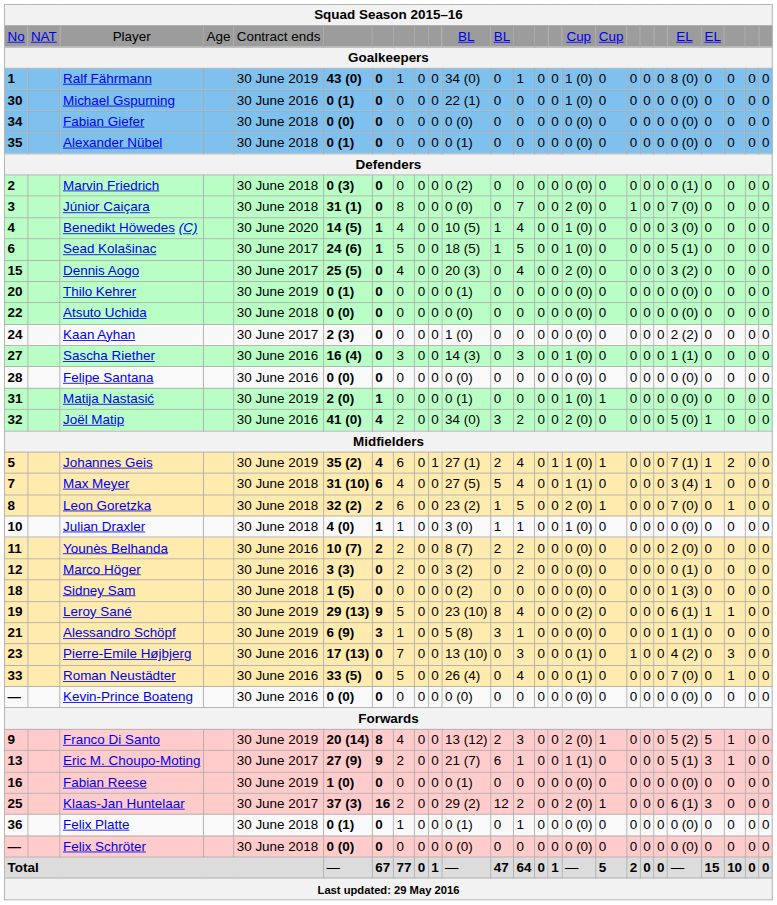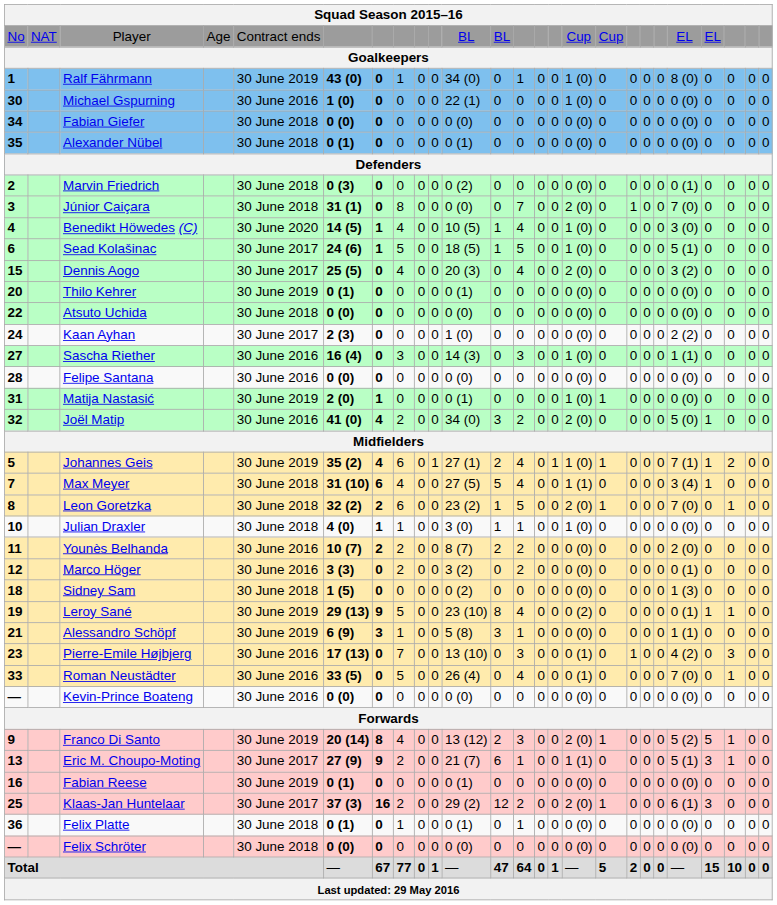 <table class="wikitable nowrap">
 <tr align="center" style="background:#DCDCDC">
 <th colspan="25">Squad Season 2015–16</th>
 </tr>
 <tr align="center" style="background:#9C9C9C">
 <td><a href='#'>No</a></td>
 <td><a href='#'>NAT</a></td>
 <td>Player</td>
 <td>Age</td>
 <td>Contract ends</td>
 <td></td>
 <td></td>
 <td></td>
 <td></td>
 <td></td>
 <td><a href='#'>BL</a> </td>
 <td><a href='#'>BL</a> </td>
 <td></td>
 <td></td>
 <td></td>
 <td><a href='#'>Cup</a> </td>
 <td><a href='#'>Cup</a> </td>
 <td></td>
 <td></td>
 <td></td>
 <td><a href='#'>EL</a> </td>
 <td><a href='#'>EL</a> </td>
 <td></td>
 <td></td>
 <td></td>
 </tr>
 <tr align="center" style="background:#DCDCDC">
 <th colspan="25">Goalkeepers</th>
 </tr>
 <tr style="background:#7EC0EE">
 <td><strong>1</strong></td>
 <td></td>
 <td><a href='#'>Ralf Fährmann</a></td>
 <td></td>
 <td>30 June 2019</td>
 <td><strong>43 (0)</strong></td>
 <td><strong>0</strong></td>
 <td>1</td>
 <td>0</td>
 <td>0</td>
 <td>34 (0)</td>
 <td>0</td>
 <td>1</td>
 <td>0</td>
 <td>0</td>
 <td>1 (0)</td>
 <td>0</td>
 <td>0</td>
 <td>0</td>
 <td>0</td>
 <td>8 (0)</td>
 <td>0</td>
 <td>0</td>
 <td>0</td>
 <td>0</td>
 </tr>
 <tr style="background:#7EC0EE">
 <td><strong>30</strong></td>
 <td></td>
 <td><a href='#'>Michael Gspurning</a></td>
 <td></td>
 <td>30 June 2016</td>
-<td><strong>0 (1)</strong></td>
+<td><strong>1 (0)</strong></td>
 <td><strong>0</strong></td>
 <td>0</td>
 <td>0</td>
 <td>0</td>
 <td>22 (1)</td>
 <td>0</td>
 <td>0</td>
 <td>0</td>
 <td>0</td>
 <td>1 (0)</td>
 <td>0</td>
 <td>0</td>
 <td>0</td>
 <td>0</td>
 <td>0 (0)</td>
 <td>0</td>
 <td>0</td>
 <td>0</td>
 <td>0</td>
 </tr>
 <tr style="background:#7EC0EE">
 <td><strong>34</strong></td>
 <td></td>
 <td><a href='#'>Fabian Giefer</a></td>
 <td></td>
 <td>30 June 2018</td>
 <td><strong>0 (0)</strong></td>
 <td><strong>0</strong></td>
 <td>0</td>
 <td>0</td>
 <td>0</td>
 <td>0 (0)</td>
 <td>0</td>
 <td>0</td>
 <td>0</td>
 <td>0</td>
 <td>0 (0)</td>
 <td>0</td>
 <td>0</td>
 <td>0</td>
 <td>0</td>
 <td>0 (0)</td>
 <td>0</td>
 <td>0</td>
 <td>0</td>
 <td>0</td>
 </tr>
 <tr style="background:#7EC0EE">
 <td><strong>35</strong></td>
 <td></td>
 <td><a href='#'>Alexander Nübel</a></td>
 <td></td>
 <td>30 June 2018</td>
 <td><strong>0 (1)</strong></td>
 <td><strong>0</strong></td>
 <td>0</td>
 <td>0</td>
 <td>0</td>
 <td>0 (1)</td>
 <td>0</td>
 <td>0</td>
 <td>0</td>
 <td>0</td>
 <td>0 (0)</td>
 <td>0</td>
 <td>0</td>
 <td>0</td>
 <td>0</td>
 <td>0 (0)</td>
 <td>0</td>
 <td>0</td>
 <td>0</td>
 <td>0</td>
 </tr>
 <tr align="center" style="background:#7EC0EE">
 <th colspan="25">Defenders</th>
 </tr>
 <tr style="background:#B9FFC5">
 <td><strong>2</strong></td>
 <td></td>
 <td><a href='#'>Marvin Friedrich</a></td>
 <td></td>
 <td>30 June 2018</td>
 <td><strong>0 (3)</strong></td>
 <td><strong>0</strong></td>
 <td>0</td>
 <td>0</td>
 <td>0</td>
 <td>0 (2)</td>
 <td>0</td>
 <td>0</td>
 <td>0</td>
 <td>0</td>
 <td>0 (0)</td>
 <td>0</td>
 <td>0</td>
 <td>0</td>
 <td>0</td>
 <td>0 (1)</td>
 <td>0</td>
 <td>0</td>
 <td>0</td>
 <td>0</td>
 </tr>
 <tr style="background:#B9FFC5">
 <td><strong>3</strong></td>
 <td></td>
 <td><a href='#'>Júnior Caiçara</a></td>
 <td></td>
 <td>30 June 2018</td>
 <td><strong>31 (1)</strong></td>
 <td><strong>0</strong></td>
 <td>8</td>
 <td>0</td>
 <td>0</td>
 <td>0 (0)</td>
 <td>0</td>
 <td>7</td>
 <td>0</td>
 <td>0</td>
 <td>2 (0)</td>
 <td>0</td>
 <td>1</td>
 <td>0</td>
 <td>0</td>
 <td>7 (0)</td>
 <td>0</td>
 <td>0</td>
 <td>0</td>
 <td>0</td>
 </tr>
 <tr style="background:#B9FFC5">
 <td><strong>4</strong></td>
 <td></td>
 <td><a href='#'>Benedikt Höwedes</a> <em><a href='#'>(C)</a></em></td>
 <td></td>
 <td>30 June 2020</td>
 <td><strong>14 (5)</strong></td>
 <td><strong>1</strong></td>
 <td>4</td>
 <td>0</td>
 <td>0</td>
 <td>10 (5)</td>
 <td>1</td>
 <td>4</td>
 <td>0</td>
 <td>0</td>
 <td>1 (0)</td>
 <td>0</td>
 <td>0</td>
 <td>0</td>
 <td>0</td>
 <td>3 (0)</td>
 <td>0</td>
 <td>0</td>
 <td>0</td>
 <td>0</td>
 </tr>
 <tr style="background:#B9FFC5">
 <td><strong>6</strong></td>
 <td></td>
 <td><a href='#'>Sead Kolašinac</a></td>
 <td></td>
 <td>30 June 2017</td>
 <td><strong>24 (6)</strong></td>
 <td><strong>1</strong></td>
 <td>5</td>
 <td>0</td>
 <td>0</td>
 <td>18 (5)</td>
 <td>1</td>
 <td>5</td>
 <td>0</td>
 <td>0</td>
 <td>1 (0)</td>
 <td>0</td>
 <td>0</td>
 <td>0</td>
 <td>0</td>
 <td>5 (1)</td>
 <td>0</td>
 <td>0</td>
 <td>0</td>
 <td>0</td>
 </tr>
 <tr style="background:#B9FFC5">
 <td><strong>15</strong></td>
 <td></td>
 <td><a href='#'>Dennis Aogo</a></td>
 <td></td>
 <td>30 June 2017</td>
 <td><strong>25 (5)</strong></td>
 <td><strong>0</strong></td>
 <td>4</td>
 <td>0</td>
 <td>0</td>
 <td>20 (3)</td>
 <td>0</td>
 <td>4</td>
 <td>0</td>
 <td>0</td>
 <td>2 (0)</td>
 <td>0</td>
 <td>0</td>
 <td>0</td>
 <td>0</td>
 <td>3 (2)</td>
 <td>0</td>
 <td>0</td>
 <td>0</td>
 <td>0</td>
 </tr>
 <tr style="background:#B9FFC5">
 <td><strong>20</strong></td>
 <td></td>
 <td><a href='#'>Thilo Kehrer</a></td>
 <td></td>
 <td>30 June 2019</td>
 <td><strong>0 (1)</strong></td>
 <td><strong>0</strong></td>
 <td>0</td>
 <td>0</td>
 <td>0</td>
 <td>0 (1)</td>
 <td>0</td>
 <td>0</td>
 <td>0</td>
 <td>0</td>
 <td>0 (0)</td>
 <td>0</td>
 <td>0</td>
 <td>0</td>
 <td>0</td>
 <td>0 (0)</td>
 <td>0</td>
 <td>0</td>
 <td>0</td>
 <td>0</td>
 </tr>
 <tr style="background:#B9FFC5">
 <td><strong>22</strong></td>
 <td></td>
 <td><a href='#'>Atsuto Uchida</a></td>
 <td></td>
 <td>30 June 2018</td>
 <td><strong>0 (0)</strong></td>
 <td><strong>0</strong></td>
 <td>0</td>
 <td>0</td>
 <td>0</td>
 <td>0 (0)</td>
 <td>0</td>
 <td>0</td>
 <td>0</td>
 <td>0</td>
 <td>0 (0)</td>
 <td>0</td>
 <td>0</td>
 <td>0</td>
 <td>0</td>
 <td>0 (0)</td>
 <td>0</td>
 <td>0</td>
 <td>0</td>
 <td>0</td>
 </tr>
 <tr>
 <td><strong>24</strong></td>
 <td></td>
 <td><a href='#'>Kaan Ayhan</a></td>
 <td></td>
 <td>30 June 2017</td>
 <td><strong>2 (3)</strong></td>
 <td><strong>0</strong></td>
 <td>0</td>
 <td>0</td>
 <td>0</td>
 <td>1 (0)</td>
 <td>0</td>
 <td>0</td>
 <td>0</td>
 <td>0</td>
 <td>0 (0)</td>
 <td>0</td>
 <td>0</td>
 <td>0</td>
 <td>0</td>
 <td>2 (2)</td>
 <td>0</td>
 <td>0</td>
 <td>0</td>
 <td>0</td>
 </tr>
 <tr style="background:#B9FFC5">
 <td><strong>27</strong></td>
 <td></td>
 <td><a href='#'>Sascha Riether</a></td>
 <td></td>
 <td>30 June 2016</td>
 <td><strong>16 (4)</strong></td>
 <td><strong>0</strong></td>
 <td>3</td>
 <td>0</td>
 <td>0</td>
 <td>14 (3)</td>
 <td>0</td>
 <td>3</td>
 <td>0</td>
 <td>0</td>
 <td>1 (0)</td>
 <td>0</td>
 <td>0</td>
 <td>0</td>
 <td>0</td>
 <td>1 (1)</td>
 <td>0</td>
 <td>0</td>
 <td>0</td>
 <td>0</td>
 </tr>
 <tr>
 <td><strong>28</strong></td>
 <td></td>
 <td><a href='#'>Felipe Santana</a></td>
 <td></td>
 <td>30 June 2016</td>
 <td><strong>0 (0)</strong></td>
 <td><strong>0</strong></td>
 <td>0</td>
 <td>0</td>
 <td>0</td>
 <td>0 (0)</td>
 <td>0</td>
 <td>0</td>
 <td>0</td>
 <td>0</td>
 <td>0 (0)</td>
 <td>0</td>
 <td>0</td>
 <td>0</td>
 <td>0</td>
 <td>0 (0)</td>
 <td>0</td>
 <td>0</td>
 <td>0</td>
 <td>0</td>
 </tr>
 <tr style="background:#B9FFC5">
 <td><strong>31</strong></td>
 <td></td>
 <td><a href='#'>Matija Nastasić</a></td>
 <td></td>
 <td>30 June 2019</td>
 <td><strong>2 (0)</strong></td>
 <td><strong>1</strong></td>
 <td>0</td>
 <td>0</td>
 <td>0</td>
 <td>0 (1)</td>
 <td>0</td>
 <td>0</td>
 <td>0</td>
 <td>0</td>
 <td>1 (0)</td>
 <td>1</td>
 <td>0</td>
 <td>0</td>
 <td>0</td>
 <td>0 (0)</td>
 <td>0</td>
 <td>0</td>
 <td>0</td>
 <td>0</td>
 </tr>
 <tr style="background:#B9FFC5">
 <td><strong>32</strong></td>
 <td></td>
 <td><a href='#'>Joël Matip</a></td>
 <td></td>
 <td>30 June 2016</td>
 <td><strong>41 (0)</strong></td>
 <td><strong>4</strong></td>
 <td>2</td>
 <td>0</td>
 <td>0</td>
 <td>34 (0)</td>
 <td>3</td>
 <td>2</td>
 <td>0</td>
 <td>0</td>
 <td>2 (0)</td>
 <td>0</td>
 <td>0</td>
 <td>0</td>
 <td>0</td>
 <td>5 (0)</td>
 <td>1</td>
 <td>0</td>
 <td>0</td>
 <td>0</td>
 </tr>
 <tr align="center" style="background:#DCDCDC">
 <th colspan="25">Midfielders</th>
 </tr>
 <tr style="background:#FFEBAD">
 <td><strong>5</strong></td>
 <td></td>
 <td><a href='#'>Johannes Geis</a></td>
 <td></td>
 <td>30 June 2019</td>
 <td><strong>35 (2)</strong></td>
 <td><strong>4</strong></td>
 <td>6</td>
 <td>0</td>
 <td>1</td>
 <td>27 (1)</td>
 <td>2</td>
 <td>4</td>
 <td>0</td>
 <td>1</td>
 <td>1 (0)</td>
 <td>1</td>
 <td>0</td>
 <td>0</td>
 <td>0</td>
 <td>7 (1)</td>
 <td>1</td>
 <td>2</td>
 <td>0</td>
 <td>0</td>
 </tr>
 <tr style="background:#FFEBAD">
 <td><strong>7</strong></td>
 <td></td>
 <td><a href='#'>Max Meyer</a></td>
 <td></td>
 <td>30 June 2018</td>
 <td><strong>31 (10)</strong></td>
 <td><strong>6</strong></td>
 <td>4</td>
 <td>0</td>
 <td>0</td>
 <td>27 (5)</td>
 <td>5</td>
 <td>4</td>
 <td>0</td>
 <td>0</td>
 <td>1 (1)</td>
 <td>0</td>
 <td>0</td>
 <td>0</td>
 <td>0</td>
 <td>3 (4)</td>
 <td>1</td>
 <td>0</td>
 <td>0</td>
 <td>0</td>
 </tr>
 <tr style="background:#FFEBAD">
 <td><strong>8</strong></td>
 <td></td>
 <td><a href='#'>Leon Goretzka</a></td>
 <td></td>
 <td>30 June 2018</td>
 <td><strong>32 (2)</strong></td>
 <td><strong>2</strong></td>
 <td>6</td>
 <td>0</td>
 <td>0</td>
 <td>23 (2)</td>
 <td>1</td>
 <td>5</td>
 <td>0</td>
 <td>0</td>
 <td>2 (0)</td>
 <td>1</td>
 <td>0</td>
 <td>0</td>
 <td>0</td>
 <td>7 (0)</td>
 <td>0</td>
 <td>1</td>
 <td>0</td>
 <td>0</td>
 </tr>
 <tr>
 <td><strong>10</strong></td>
 <td></td>
 <td><a href='#'>Julian Draxler</a></td>
 <td></td>
 <td>30 June 2018</td>
 <td><strong>4 (0)</strong></td>
 <td><strong>1</strong></td>
 <td>1</td>
 <td>0</td>
 <td>0</td>
 <td>3 (0)</td>
 <td>1</td>
 <td>1</td>
 <td>0</td>
 <td>0</td>
 <td>1 (0)</td>
 <td>0</td>
 <td>0</td>
 <td>0</td>
 <td>0</td>
 <td>0 (0)</td>
 <td>0</td>
 <td>0</td>
 <td>0</td>
 <td>0</td>
 </tr>
 <tr style="background:#FFEBAD">
 <td><strong>11</strong></td>
 <td></td>
 <td><a href='#'>Younès Belhanda</a></td>
 <td></td>
 <td>30 June 2016</td>
 <td><strong>10 (7)</strong></td>
 <td><strong>2</strong></td>
 <td>2</td>
 <td>0</td>
 <td>0</td>
 <td>8 (7)</td>
 <td>2</td>
 <td>2</td>
 <td>0</td>
 <td>0</td>
 <td>0 (0)</td>
 <td>0</td>
 <td>0</td>
 <td>0</td>
 <td>0</td>
 <td>2 (0)</td>
 <td>0</td>
 <td>0</td>
 <td>0</td>
 <td>0</td>
 </tr>
 <tr style="background:#FFEBAD">
 <td><strong>12</strong></td>
 <td></td>
 <td><a href='#'>Marco Höger</a></td>
 <td></td>
 <td>30 June 2016</td>
 <td><strong>3 (3)</strong></td>
 <td><strong>0</strong></td>
 <td>2</td>
 <td>0</td>
 <td>0</td>
 <td>3 (2)</td>
 <td>0</td>
 <td>2</td>
 <td>0</td>
 <td>0</td>
 <td>0 (0)</td>
 <td>0</td>
 <td>0</td>
 <td>0</td>
 <td>0</td>
 <td>0 (1)</td>
 <td>0</td>
 <td>0</td>
 <td>0</td>
 <td>0</td>
 </tr>
 <tr style="background:#FFEBAD">
 <td><strong>18</strong></td>
 <td></td>
 <td><a href='#'>Sidney Sam</a></td>
 <td></td>
 <td>30 June 2018</td>
 <td><strong>1 (5)</strong></td>
 <td><strong>0</strong></td>
 <td>0</td>
 <td>0</td>
 <td>0</td>
 <td>0 (2)</td>
 <td>0</td>
 <td>0</td>
 <td>0</td>
 <td>0</td>
 <td>0 (0)</td>
 <td>0</td>
 <td>0</td>
 <td>0</td>
 <td>0</td>
 <td>1 (3)</td>
 <td>0</td>
 <td>0</td>
 <td>0</td>
 <td>0</td>
 </tr>
 <tr style="background:#FFEBAD">
 <td><strong>19</strong></td>
 <td></td>
 <td><a href='#'>Leroy Sané</a></td>
 <td></td>
 <td>30 June 2019</td>
 <td><strong>29 (13)</strong></td>
 <td><strong>9</strong></td>
 <td>5</td>
 <td>0</td>
 <td>0</td>
 <td>23 (10)</td>
 <td>8</td>
 <td>4</td>
 <td>0</td>
 <td>0</td>
 <td>0 (2)</td>
 <td>0</td>
 <td>0</td>
 <td>0</td>
 <td>0</td>
-<td>6 (1)</td>
+<td>0 (1)</td>
 <td>1</td>
 <td>1</td>
 <td>0</td>
 <td>0</td>
 </tr>
 <tr style="background:#FFEBAD">
 <td><strong>21</strong></td>
 <td></td>
 <td><a href='#'>Alessandro Schöpf</a></td>
 <td></td>
 <td>30 June 2019</td>
 <td><strong>6 (9)</strong></td>
 <td><strong>3</strong></td>
 <td>1</td>
 <td>0</td>
 <td>0</td>
 <td>5 (8)</td>
 <td>3</td>
 <td>1</td>
 <td>0</td>
 <td>0</td>
 <td>0 (0)</td>
 <td>0</td>
 <td>0</td>
 <td>0</td>
 <td>0</td>
 <td>1 (1)</td>
 <td>0</td>
 <td>0</td>
 <td>0</td>
 <td>0</td>
 </tr>
 <tr style="background:#FFEBAD">
 <td><strong>23</strong></td>
 <td></td>
 <td><a href='#'>Pierre-Emile Højbjerg</a></td>
 <td></td>
 <td>30 June 2016</td>
 <td><strong>17 (13)</strong></td>
 <td><strong>0</strong></td>
 <td>7</td>
 <td>0</td>
 <td>0</td>
 <td>13 (10)</td>
 <td>0</td>
 <td>3</td>
 <td>0</td>
 <td>0</td>
 <td>0 (1)</td>
 <td>0</td>
 <td>1</td>
 <td>0</td>
 <td>0</td>
 <td>4 (2)</td>
 <td>0</td>
 <td>3</td>
 <td>0</td>
 <td>0</td>
 </tr>
 <tr style="background:#FFEBAD">
 <td><strong>33</strong></td>
 <td></td>
 <td><a href='#'>Roman Neustädter</a></td>
 <td></td>
 <td>30 June 2016</td>
 <td><strong>33 (5)</strong></td>
 <td><strong>0</strong></td>
 <td>5</td>
 <td>0</td>
 <td>0</td>
 <td>26 (4)</td>
 <td>0</td>
 <td>4</td>
 <td>0</td>
 <td>0</td>
 <td>0 (1)</td>
 <td>0</td>
 <td>0</td>
 <td>0</td>
 <td>0</td>
 <td>7 (0)</td>
 <td>0</td>
 <td>1</td>
 <td>0</td>
 <td>0</td>
 </tr>
 <tr>
 <td><strong>—</strong></td>
 <td></td>
 <td><a href='#'>Kevin-Prince Boateng</a></td>
 <td></td>
 <td>30 June 2016</td>
 <td><strong>0 (0)</strong></td>
 <td><strong>0</strong></td>
 <td>0</td>
 <td>0</td>
 <td>0</td>
 <td>0 (0)</td>
 <td>0</td>
 <td>0</td>
 <td>0</td>
 <td>0</td>
 <td>0 (0)</td>
 <td>0</td>
 <td>0</td>
 <td>0</td>
 <td>0</td>
 <td>0 (0)</td>
 <td>0</td>
 <td>0</td>
 <td>0</td>
 <td>0</td>
 </tr>
 <tr align="center" style="background:#DCDCDC">
 <th colspan="25">Forwards</th>
 </tr>
 <tr style="background:#FFCBCB">
 <td><strong>9</strong></td>
 <td></td>
 <td><a href='#'>Franco Di Santo</a></td>
 <td></td>
 <td>30 June 2019</td>
 <td><strong>20 (14)</strong></td>
 <td><strong>8</strong></td>
 <td>4</td>
 <td>0</td>
 <td>0</td>
 <td>13 (12)</td>
 <td>2</td>
 <td>3</td>
 <td>0</td>
 <td>0</td>
 <td>2 (0)</td>
 <td>1</td>
 <td>0</td>
 <td>0</td>
 <td>0</td>
 <td>5 (2)</td>
 <td>5</td>
 <td>1</td>
 <td>0</td>
 <td>0</td>
 </tr>
 <tr style="background:#FFCBCB">
 <td><strong>13</strong></td>
 <td></td>
 <td><a href='#'>Eric M. Choupo-Moting</a></td>
 <td></td>
 <td>30 June 2017</td>
 <td><strong>27 (9)</strong></td>
 <td><strong>9</strong></td>
 <td>2</td>
 <td>0</td>
 <td>0</td>
 <td>21 (7)</td>
 <td>6</td>
 <td>1</td>
 <td>0</td>
 <td>0</td>
 <td>1 (1)</td>
 <td>0</td>
 <td>0</td>
 <td>0</td>
 <td>0</td>
 <td>5 (1)</td>
 <td>3</td>
 <td>1</td>
 <td>0</td>
 <td>0</td>
 </tr>
 <tr style="background:#FFCBCB">
 <td><strong>16</strong></td>
 <td></td>
 <td><a href='#'>Fabian Reese</a></td>
 <td></td>
 <td>30 June 2019</td>
-<td><strong>1 (0)</strong></td>
+<td><strong>0 (1)</strong></td>
 <td><strong>0</strong></td>
 <td>0</td>
 <td>0</td>
 <td>0</td>
 <td>0 (1)</td>
 <td>0</td>
 <td>0</td>
 <td>0</td>
 <td>0</td>
 <td>0 (0)</td>
 <td>0</td>
 <td>0</td>
 <td>0</td>
 <td>0</td>
 <td>0 (0)</td>
 <td>0</td>
 <td>0</td>
 <td>0</td>
 <td>0</td>
 </tr>
 <tr style="background:#FFCBCB">
 <td><strong>25</strong></td>
 <td></td>
 <td><a href='#'>Klaas-Jan Huntelaar</a></td>
 <td></td>
 <td>30 June 2017</td>
 <td><strong>37 (3)</strong></td>
 <td><strong>16</strong></td>
 <td>2</td>
 <td>0</td>
 <td>0</td>
 <td>29 (2)</td>
 <td>12</td>
 <td>2</td>
 <td>0</td>
 <td>0</td>
 <td>2 (0)</td>
 <td>1</td>
 <td>0</td>
 <td>0</td>
 <td>0</td>
 <td>6 (1)</td>
 <td>3</td>
 <td>0</td>
 <td>0</td>
 <td>0</td>
 </tr>
 <tr>
 <td><strong>36</strong></td>
 <td></td>
 <td><a href='#'>Felix Platte</a></td>
 <td></td>
 <td>30 June 2018</td>
 <td><strong>0 (1)</strong></td>
 <td><strong>0</strong></td>
 <td>1</td>
 <td>0</td>
 <td>0</td>
 <td>0 (1)</td>
 <td>0</td>
 <td>1</td>
 <td>0</td>
 <td>0</td>
 <td>0 (0)</td>
 <td>0</td>
 <td>0</td>
 <td>0</td>
 <td>0</td>
 <td>0 (0)</td>
 <td>0</td>
 <td>0</td>
 <td>0</td>
 <td>0</td>
 </tr>
 <tr style="background:#FFCBCB">
 <td><strong>—</strong></td>
 <td></td>
 <td><a href='#'>Felix Schröter</a></td>
 <td></td>
 <td>30 June 2018</td>
 <td><strong>0 (0)</strong></td>
 <td><strong>0</strong></td>
 <td>0</td>
 <td>0</td>
 <td>0</td>
 <td>0 (0)</td>
 <td>0</td>
 <td>0</td>
 <td>0</td>
 <td>0</td>
 <td>0 (0)</td>
 <td>0</td>
 <td>0</td>
 <td>0</td>
 <td>0</td>
 <td>0 (0)</td>
 <td>0</td>
 <td>0</td>
 <td>0</td>
 <td>0</td>
 </tr>
 <tr align="left" style="background:#DCDCDC">
 <td colspan="5"><strong>Total</strong></td>
 <td>—</td>
 <td><strong>67</strong></td>
 <td><strong>77</strong></td>
 <td><strong>0</strong></td>
 <td><strong>1</strong></td>
 <td>—</td>
 <td><strong>47</strong></td>
 <td><strong>64</strong></td>
 <td><strong>0</strong></td>
 <td><strong>1</strong></td>
 <td>—</td>
 <td><strong>5</strong></td>
 <td><strong>2</strong></td>
 <td><strong>0</strong></td>
 <td><strong>0</strong></td>
 <td>—</td>
 <td><strong>15</strong></td>
 <td><strong>10</strong></td>
 <td><strong>0</strong></td>
 <td><strong>0</strong></td>
 </tr>
 <tr align="left" style="background:#DCDCDC">
 <th colspan="25"><small>Last updated: 29 May 2016</small></th>
 </tr>
 </table>
